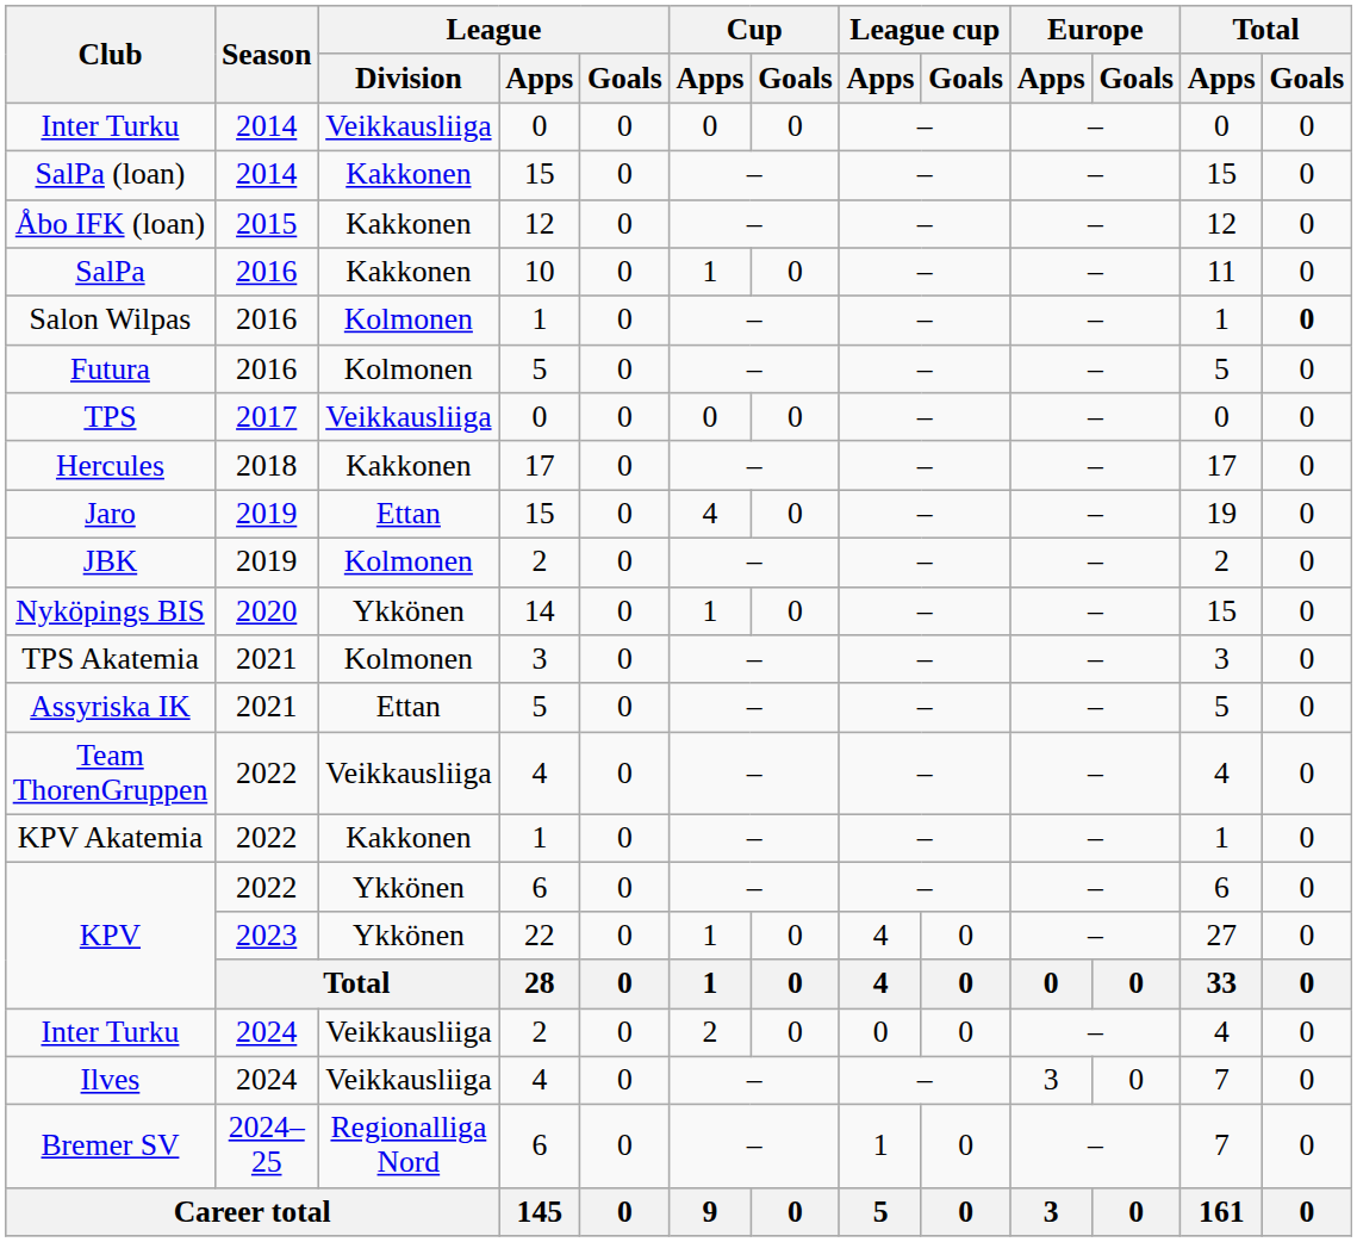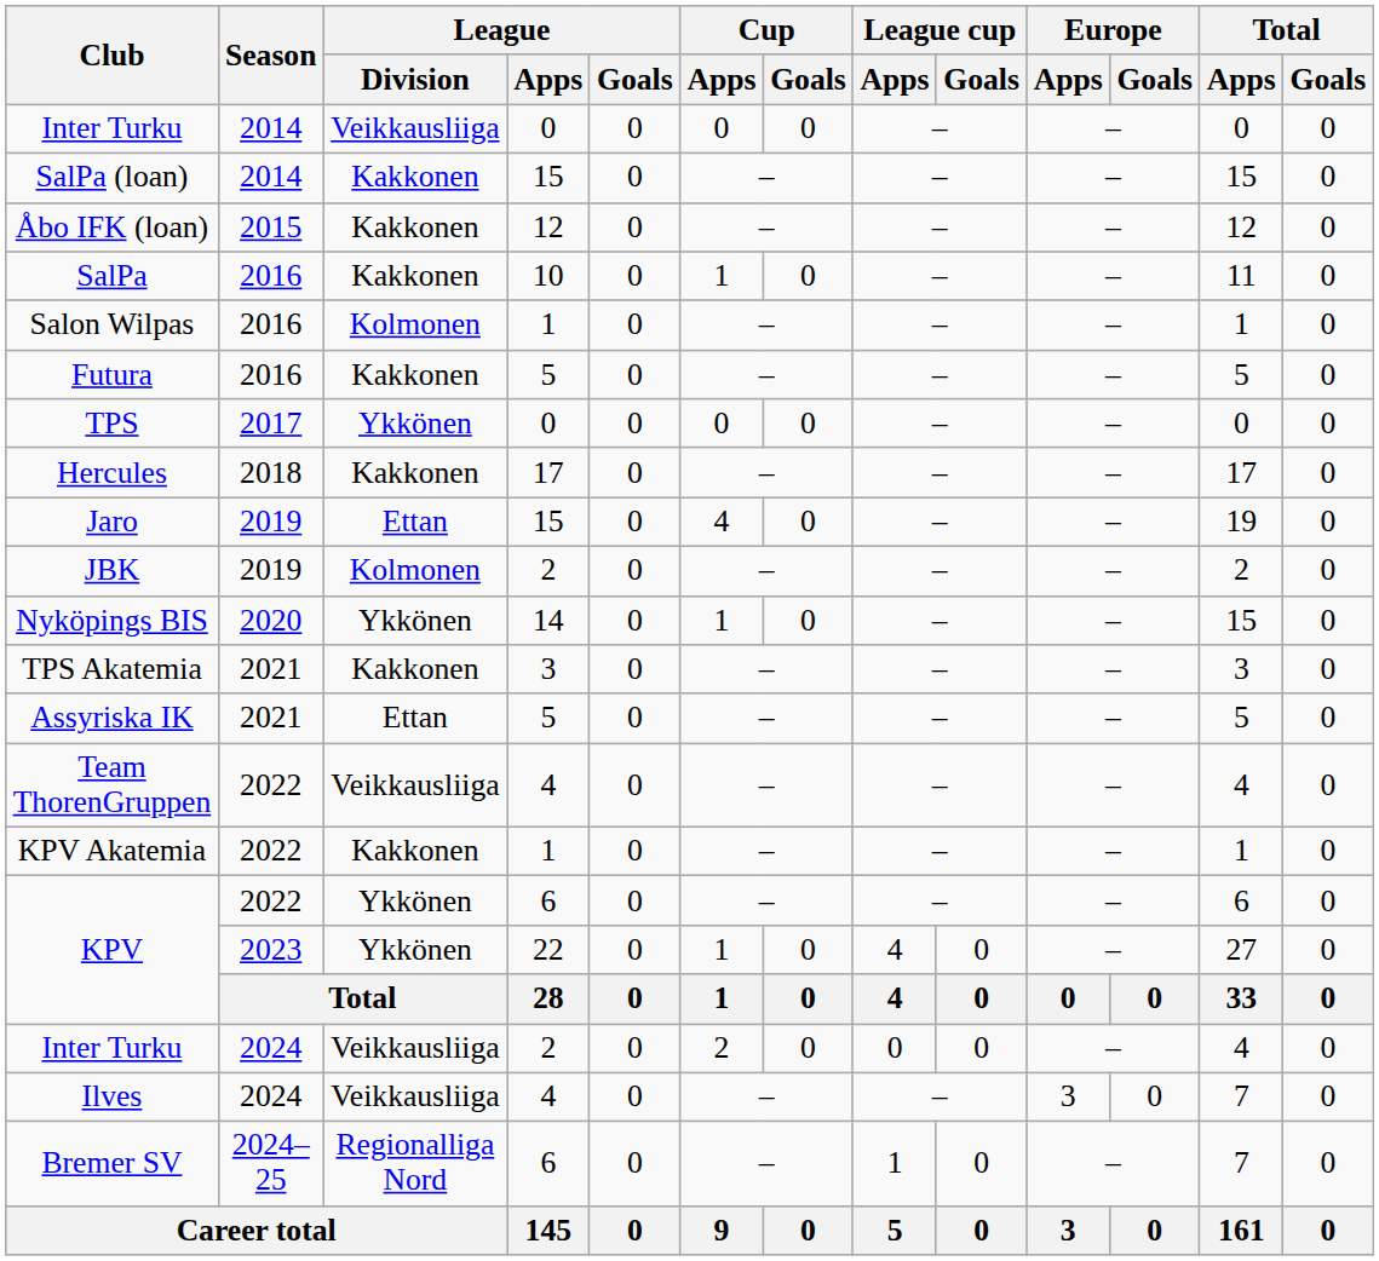 <table class="wikitable" style="text-align:center">
 <tr>
 <th rowspan="2">Club</th>
 <th rowspan="2">Season</th>
 <th colspan="3">League</th>
 <th colspan="2">Cup</th>
 <th colspan="2">League cup</th>
 <th colspan="2">Europe</th>
 <th colspan="2">Total</th>
 </tr>
 <tr>
 <th>Division</th>
 <th>Apps</th>
 <th>Goals</th>
 <th>Apps</th>
 <th>Goals</th>
 <th>Apps</th>
 <th>Goals</th>
 <th>Apps</th>
 <th>Goals</th>
 <th>Apps</th>
 <th>Goals</th>
 </tr>
 <tr>
 <td><a href='#'>Inter Turku</a></td>
 <td><a href='#'>2014</a></td>
 <td><a href='#'>Veikkausliiga</a></td>
 <td>0</td>
 <td>0</td>
 <td>0</td>
 <td>0</td>
 <td colspan=2>–</td>
 <td colspan=2>–</td>
 <td>0</td>
 <td>0</td>
 </tr>
 <tr>
 <td><a href='#'>SalPa</a> (loan)</td>
 <td><a href='#'>2014</a></td>
 <td><a href='#'>Kakkonen</a></td>
 <td>15</td>
 <td>0</td>
 <td colspan=2>–</td>
 <td colspan=2>–</td>
 <td colspan=2>–</td>
 <td>15</td>
 <td>0</td>
 </tr>
 <tr>
 <td><a href='#'>Åbo IFK</a> (loan)</td>
 <td><a href='#'>2015</a></td>
 <td>Kakkonen</td>
 <td>12</td>
 <td>0</td>
 <td colspan=2>–</td>
 <td colspan=2>–</td>
 <td colspan=2>–</td>
 <td>12</td>
 <td>0</td>
 </tr>
 <tr>
 <td><a href='#'>SalPa</a></td>
 <td><a href='#'>2016</a></td>
 <td>Kakkonen</td>
 <td>10</td>
 <td>0</td>
 <td>1</td>
 <td>0</td>
 <td colspan=2>–</td>
 <td colspan=2>–</td>
 <td>11</td>
 <td>0</td>
 </tr>
 <tr>
 <td>Salon Wilpas</td>
 <td>2016</td>
 <td><a href='#'>Kolmonen</a></td>
 <td>1</td>
 <td>0</td>
 <td colspan=2>–</td>
 <td colspan=2>–</td>
 <td colspan=2>–</td>
 <td>1</td>
-<td><strong>0</strong></td>
+<td>0</td>
 </tr>
 <tr>
 <td><a href='#'>Futura</a></td>
 <td>2016</td>
-<td>Kolmonen</td>
+<td>Kakkonen</td>
 <td>5</td>
 <td>0</td>
 <td colspan=2>–</td>
 <td colspan=2>–</td>
 <td colspan=2>–</td>
 <td>5</td>
 <td>0</td>
 </tr>
 <tr>
 <td><a href='#'>TPS</a></td>
 <td><a href='#'>2017</a></td>
-<td><a href='#'>Veikkausliiga</a></td>
+<td><a href='#'>Ykkönen</a></td>
 <td>0</td>
 <td>0</td>
 <td>0</td>
 <td>0</td>
 <td colspan=2>–</td>
 <td colspan=2>–</td>
 <td>0</td>
 <td>0</td>
 </tr>
 <tr>
 <td><a href='#'>Hercules</a></td>
 <td>2018</td>
 <td>Kakkonen</td>
 <td>17</td>
 <td>0</td>
 <td colspan=2>–</td>
 <td colspan=2>–</td>
 <td colspan=2>–</td>
 <td>17</td>
 <td>0</td>
 </tr>
 <tr>
 <td><a href='#'>Jaro</a></td>
 <td><a href='#'>2019</a></td>
 <td><a href='#'>Ettan</a></td>
 <td>15</td>
 <td>0</td>
 <td>4</td>
 <td>0</td>
 <td colspan=2>–</td>
 <td colspan=2>–</td>
 <td>19</td>
 <td>0</td>
 </tr>
 <tr>
 <td><a href='#'>JBK</a></td>
 <td>2019</td>
 <td><a href='#'>Kolmonen</a></td>
 <td>2</td>
 <td>0</td>
 <td colspan=2>–</td>
 <td colspan=2>–</td>
 <td colspan=2>–</td>
 <td>2</td>
 <td>0</td>
 </tr>
 <tr>
 <td><a href='#'>Nyköpings BIS</a></td>
 <td><a href='#'>2020</a></td>
 <td>Ykkönen</td>
 <td>14</td>
 <td>0</td>
 <td>1</td>
 <td>0</td>
 <td colspan=2>–</td>
 <td colspan=2>–</td>
 <td>15</td>
 <td>0</td>
 </tr>
 <tr>
 <td>TPS Akatemia</td>
 <td>2021</td>
-<td>Kolmonen</td>
+<td>Kakkonen</td>
 <td>3</td>
 <td>0</td>
 <td colspan=2>–</td>
 <td colspan=2>–</td>
 <td colspan=2>–</td>
 <td>3</td>
 <td>0</td>
 </tr>
 <tr>
 <td><a href='#'>Assyriska IK</a></td>
 <td>2021</td>
 <td>Ettan</td>
 <td>5</td>
 <td>0</td>
 <td colspan=2>–</td>
 <td colspan=2>–</td>
 <td colspan=2>–</td>
 <td>5</td>
 <td>0</td>
 </tr>
 <tr>
 <td><a href='#'>Team ThorenGruppen</a></td>
 <td>2022</td>
 <td>Veikkausliiga</td>
 <td>4</td>
 <td>0</td>
 <td colspan=2>–</td>
 <td colspan=2>–</td>
 <td colspan=2>–</td>
 <td>4</td>
 <td>0</td>
 </tr>
 <tr>
 <td>KPV Akatemia</td>
 <td>2022</td>
 <td>Kakkonen</td>
 <td>1</td>
 <td>0</td>
 <td colspan=2>–</td>
 <td colspan=2>–</td>
 <td colspan=2>–</td>
 <td>1</td>
 <td>0</td>
 </tr>
 <tr>
 <td rowspan=3><a href='#'>KPV</a></td>
 <td>2022</td>
 <td>Ykkönen</td>
 <td>6</td>
 <td>0</td>
 <td colspan=2>–</td>
 <td colspan=2>–</td>
 <td colspan=2>–</td>
 <td>6</td>
 <td>0</td>
 </tr>
 <tr>
 <td><a href='#'>2023</a></td>
 <td>Ykkönen</td>
 <td>22</td>
 <td>0</td>
 <td>1</td>
 <td>0</td>
 <td>4</td>
 <td>0</td>
 <td colspan=2>–</td>
 <td>27</td>
 <td>0</td>
 </tr>
 <tr>
 <th colspan="2">Total</th>
 <th>28</th>
 <th>0</th>
 <th>1</th>
 <th>0</th>
 <th>4</th>
 <th>0</th>
 <th>0</th>
 <th>0</th>
 <th>33</th>
 <th>0</th>
 </tr>
 <tr>
 <td><a href='#'>Inter Turku</a></td>
 <td><a href='#'>2024</a></td>
 <td>Veikkausliiga</td>
 <td>2</td>
 <td>0</td>
 <td>2</td>
 <td>0</td>
 <td>0</td>
 <td>0</td>
 <td colspan=2>–</td>
 <td>4</td>
 <td>0</td>
 </tr>
 <tr>
 <td><a href='#'>Ilves</a></td>
 <td>2024</td>
 <td>Veikkausliiga</td>
 <td>4</td>
 <td>0</td>
 <td colspan=2>–</td>
 <td colspan=2>–</td>
 <td>3</td>
 <td>0</td>
 <td>7</td>
 <td>0</td>
 </tr>
 <tr>
 <td><a href='#'>Bremer SV</a></td>
 <td><a href='#'>2024–25</a></td>
 <td><a href='#'>Regionalliga Nord</a></td>
 <td>6</td>
 <td>0</td>
 <td colspan=2>–</td>
 <td>1</td>
 <td>0</td>
 <td colspan=2>–</td>
 <td>7</td>
 <td>0</td>
 </tr>
 <tr>
 <th colspan="3">Career total</th>
 <th>145</th>
 <th>0</th>
 <th>9</th>
 <th>0</th>
 <th>5</th>
 <th>0</th>
 <th>3</th>
 <th>0</th>
 <th>161</th>
 <th>0</th>
 </tr>
 </table>
